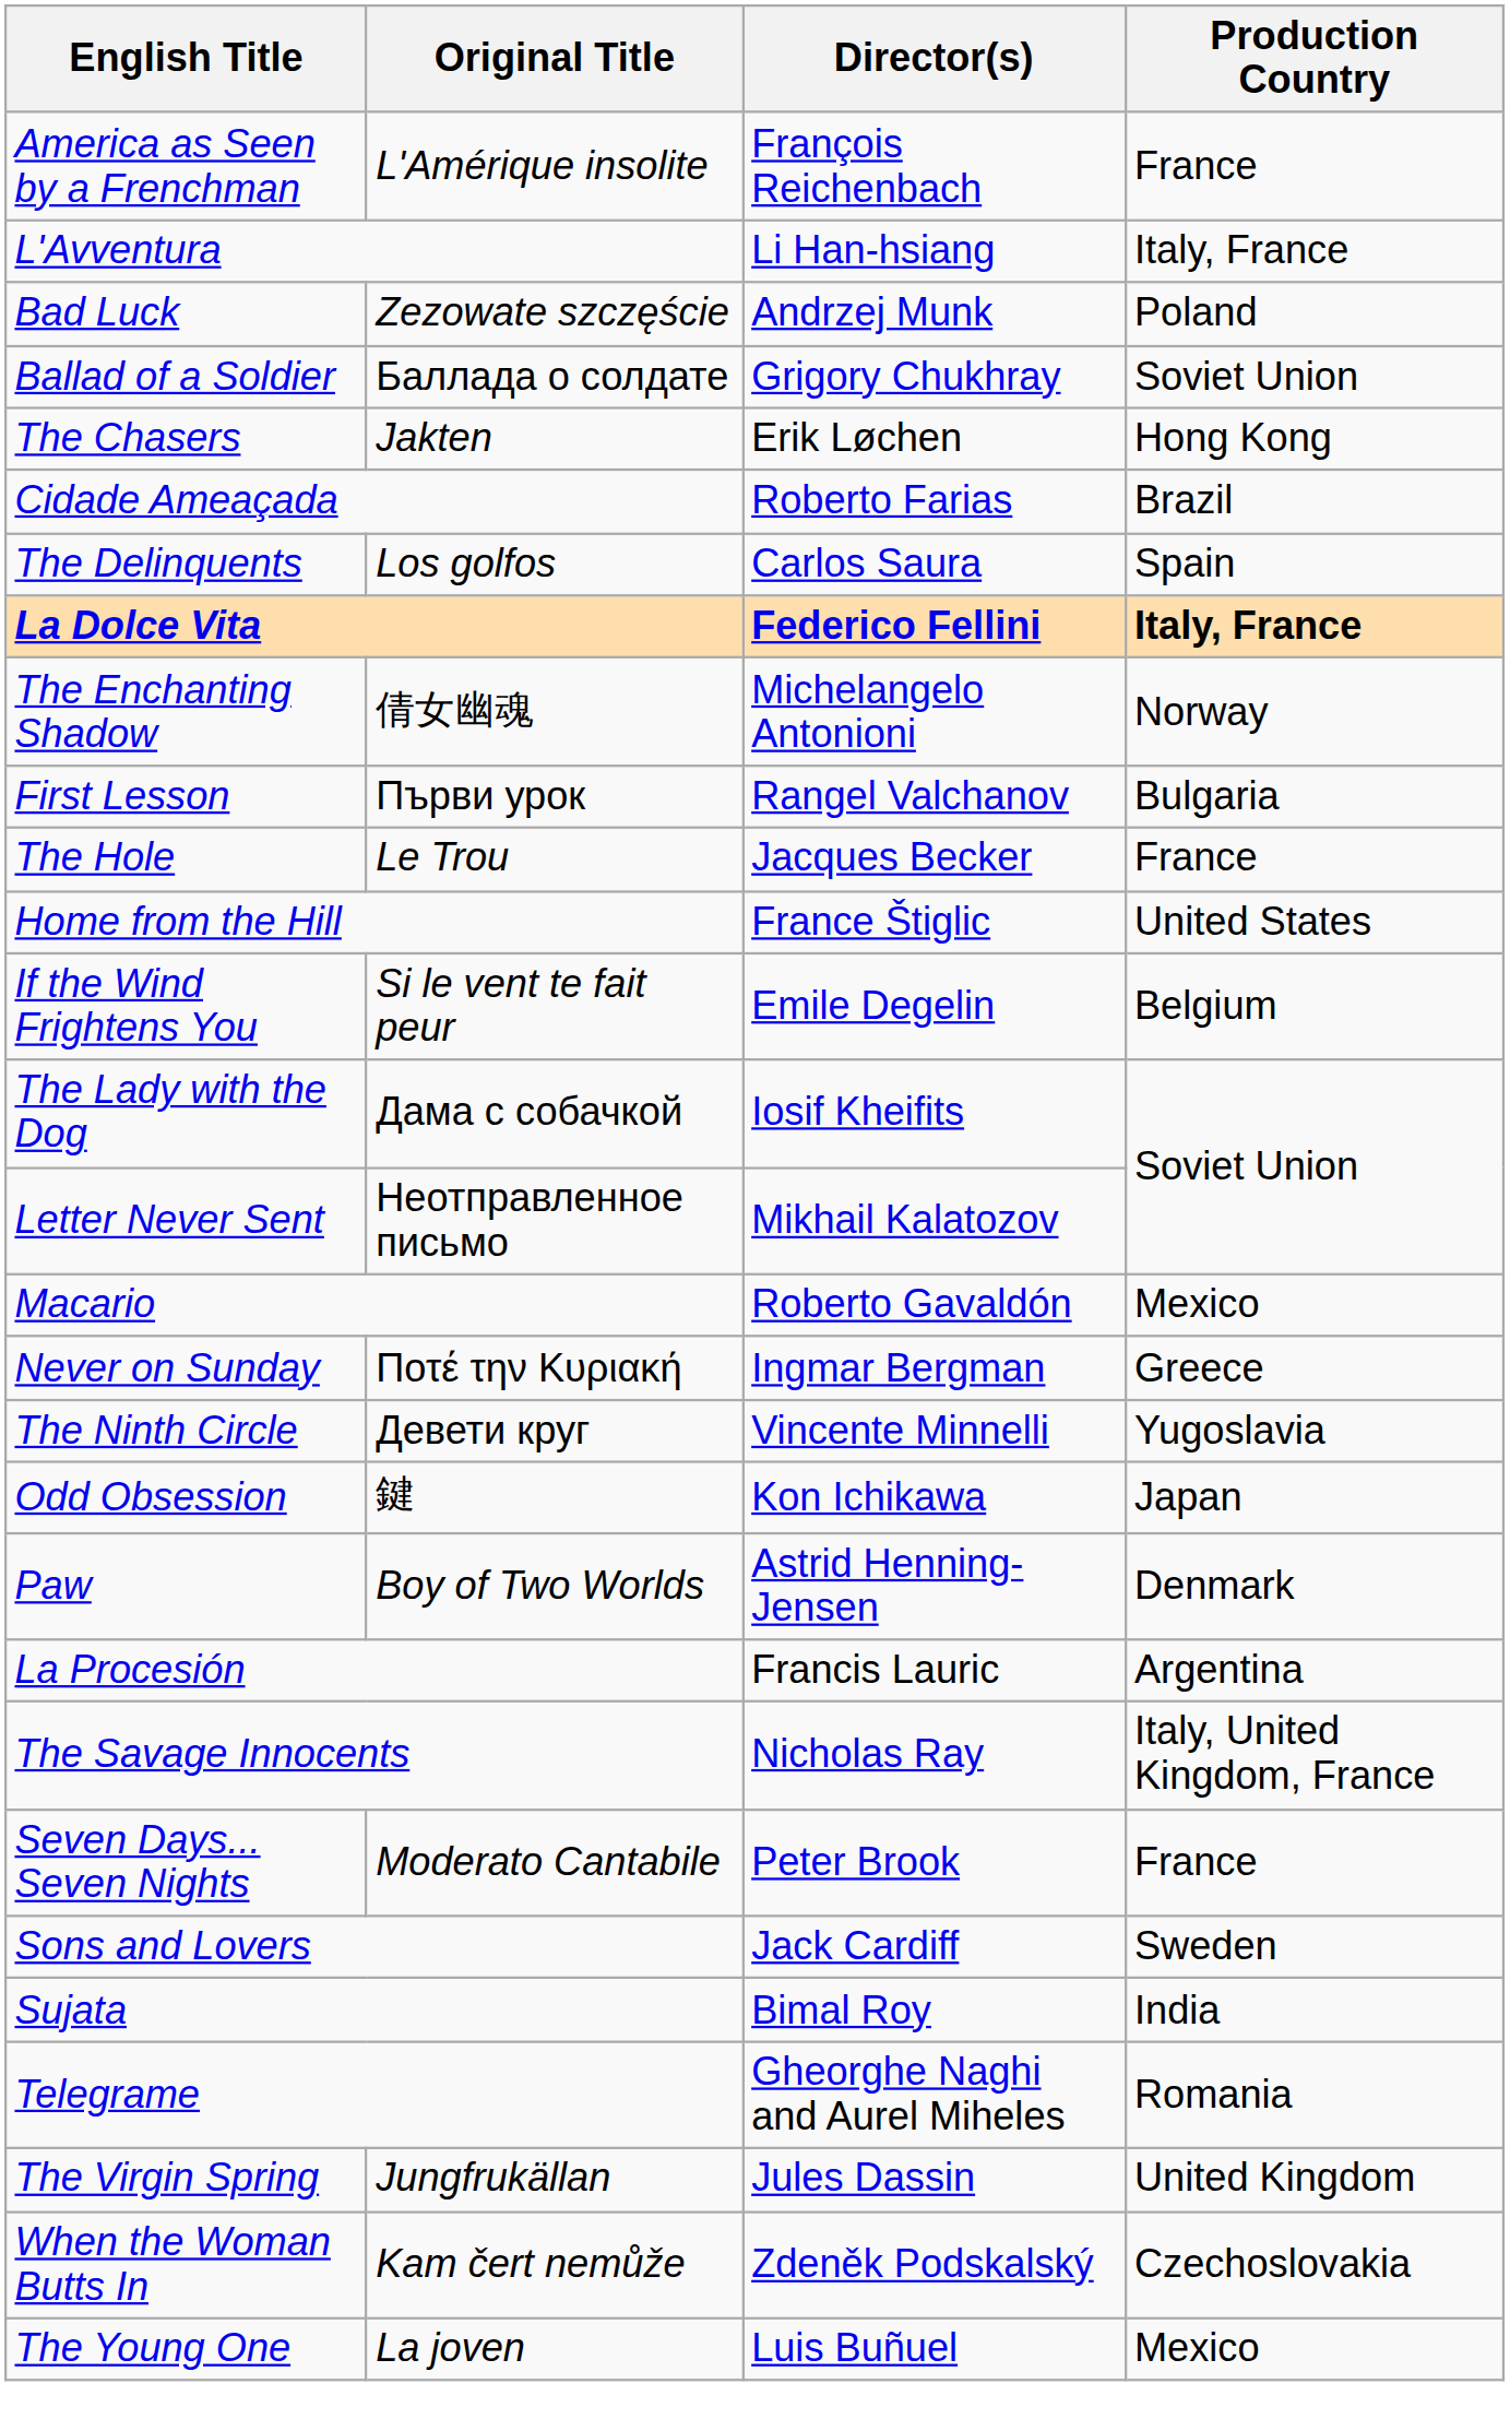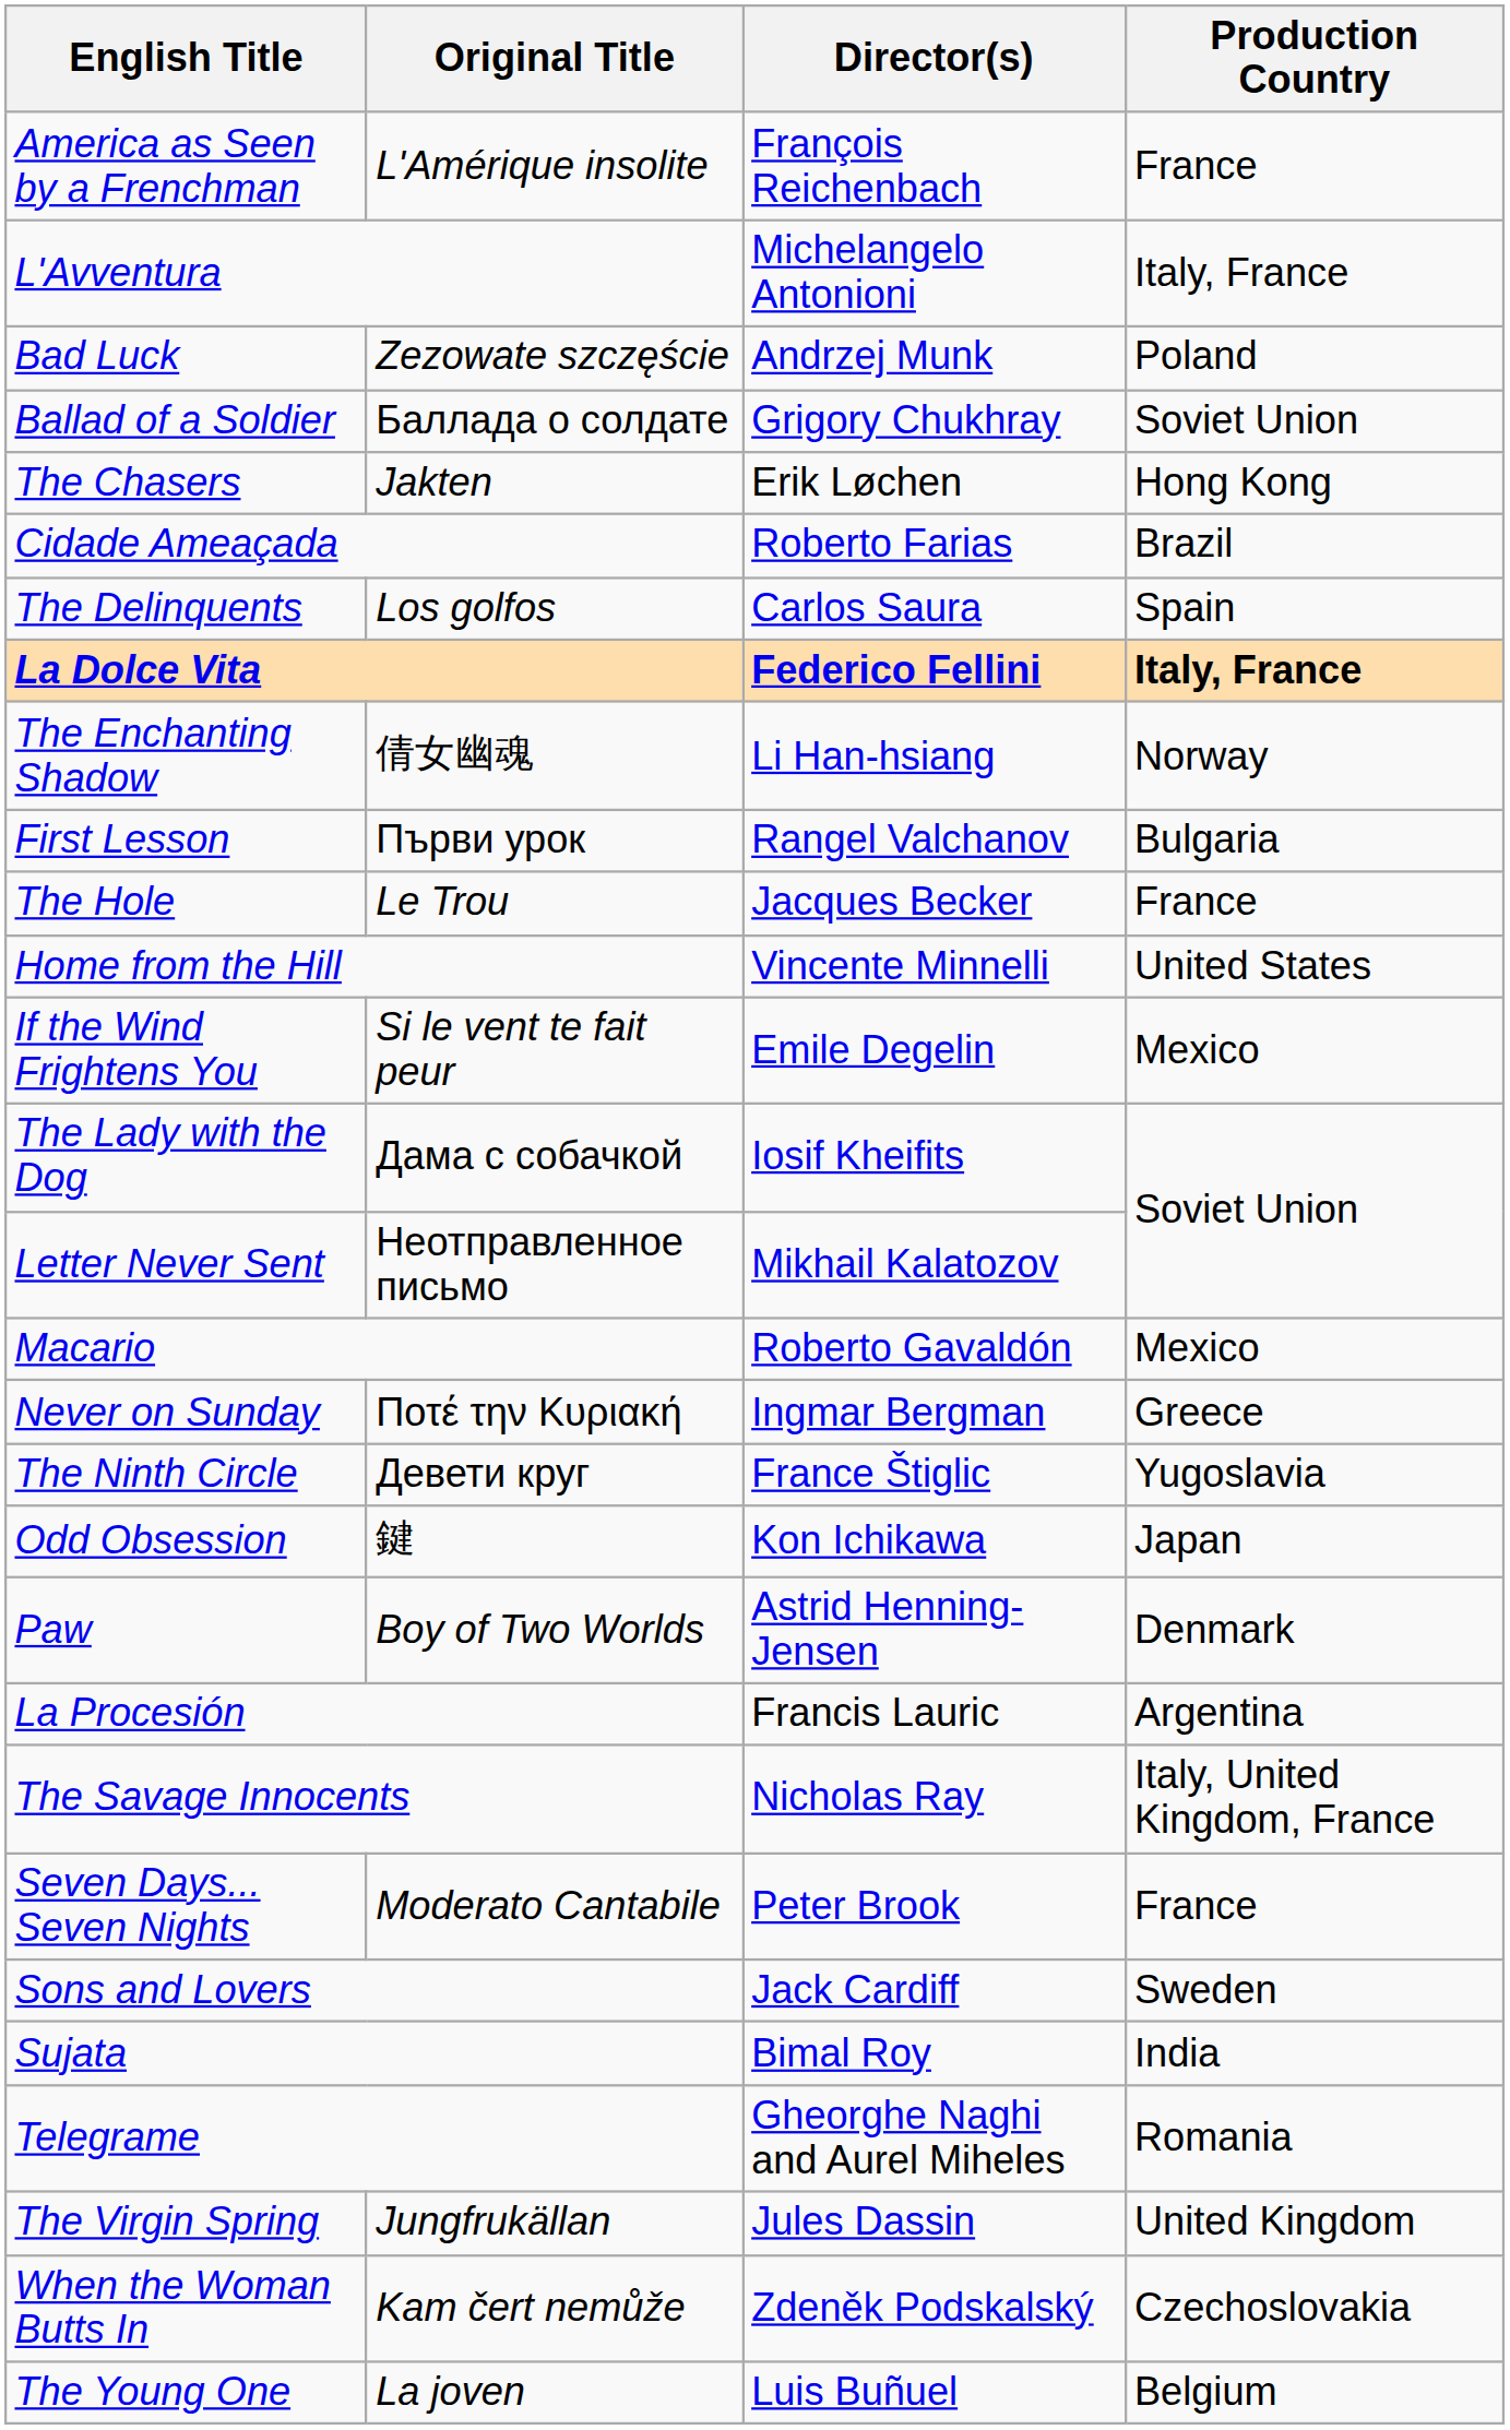 <table class="wikitable">
 <tr>
 <th>English Title</th>
 <th>Original Title</th>
 <th>Director(s)</th>
 <th>Production Country</th>
 </tr>
 <tr>
 <td><em><a href='#'>America as Seen by a Frenchman</a></em></td>
 <td><em>L'Amérique insolite</em></td>
 <td><a href='#'>François Reichenbach</a></td>
 <td>France</td>
 </tr>
 <tr>
 <td colspan="2"><em><a href='#'>L'Avventura</a></em></td>
-<td><a href='#'>Li Han-hsiang</a></td>
+<td><a href='#'>Michelangelo Antonioni</a></td>
 <td>Italy, France</td>
 </tr>
 <tr>
 <td><em><a href='#'>Bad Luck</a></em></td>
 <td><em>Zezowate szczęście</em></td>
 <td><a href='#'>Andrzej Munk</a></td>
 <td>Poland</td>
 </tr>
 <tr>
 <td><em><a href='#'>Ballad of a Soldier</a></em></td>
 <td>Баллада о солдате</td>
 <td><a href='#'>Grigory Chukhray</a></td>
 <td>Soviet Union</td>
 </tr>
 <tr>
 <td><em><a href='#'>The Chasers</a></em></td>
 <td><em>Jakten</em></td>
 <td>Erik Løchen</td>
 <td>Hong Kong</td>
 </tr>
 <tr>
 <td colspan="2"><em><a href='#'>Cidade Ameaçada</a></em></td>
 <td><a href='#'>Roberto Farias</a></td>
 <td>Brazil</td>
 </tr>
 <tr>
 <td><em><a href='#'>The Delinquents</a></em></td>
 <td><em>Los golfos</em></td>
 <td><a href='#'>Carlos Saura</a></td>
 <td>Spain</td>
 </tr>
 <tr style="background:#FFDEAD;">
 <td colspan="2"><strong><em><a href='#'>La Dolce Vita</a></em></strong></td>
 <td><strong><a href='#'>Federico Fellini</a></strong></td>
 <td><strong>Italy, France</strong></td>
 </tr>
 <tr>
 <td><em><a href='#'>The Enchanting Shadow</a></em></td>
 <td>倩女幽魂</td>
-<td><a href='#'>Michelangelo Antonioni</a></td>
+<td><a href='#'>Li Han-hsiang</a></td>
 <td>Norway</td>
 </tr>
 <tr>
 <td><em><a href='#'>First Lesson</a></em></td>
 <td>Първи урок</td>
 <td><a href='#'>Rangel Valchanov</a></td>
 <td>Bulgaria</td>
 </tr>
 <tr>
 <td><em><a href='#'>The Hole</a></em></td>
 <td><em>Le Trou</em></td>
 <td><a href='#'>Jacques Becker</a></td>
 <td>France</td>
 </tr>
 <tr>
 <td colspan="2"><em><a href='#'>Home from the Hill</a></em></td>
-<td><a href='#'>France Štiglic</a></td>
+<td><a href='#'>Vincente Minnelli</a></td>
 <td>United States</td>
 </tr>
 <tr>
 <td><em><a href='#'>If the Wind Frightens You</a></em></td>
 <td><em>Si le vent te fait peur</em></td>
 <td><a href='#'>Emile Degelin</a></td>
-<td>Belgium</td>
+<td>Mexico</td>
 </tr>
 <tr>
 <td><em><a href='#'>The Lady with the Dog</a></em></td>
 <td>Дама с собачкой</td>
 <td><a href='#'>Iosif Kheifits</a></td>
 <td rowspan="2">Soviet Union</td>
 </tr>
 <tr>
 <td><em><a href='#'>Letter Never Sent</a></em></td>
 <td>Неотправленное письмо</td>
 <td><a href='#'>Mikhail Kalatozov</a></td>
 </tr>
 <tr>
 <td colspan="2"><em><a href='#'>Macario</a></em></td>
 <td><a href='#'>Roberto Gavaldón</a></td>
 <td>Mexico</td>
 </tr>
 <tr>
 <td><em><a href='#'>Never on Sunday</a></em></td>
 <td>Ποτέ την Κυριακή</td>
 <td><a href='#'>Ingmar Bergman</a></td>
 <td>Greece</td>
 </tr>
 <tr>
 <td><em><a href='#'>The Ninth Circle</a></em></td>
 <td>Девети круг</td>
-<td><a href='#'>Vincente Minnelli</a></td>
+<td><a href='#'>France Štiglic</a></td>
 <td>Yugoslavia</td>
 </tr>
 <tr>
 <td><em><a href='#'>Odd Obsession</a></em></td>
 <td>鍵</td>
 <td><a href='#'>Kon Ichikawa</a></td>
 <td>Japan</td>
 </tr>
 <tr>
 <td><em><a href='#'>Paw</a></em></td>
 <td><em>Boy of Two Worlds</em></td>
 <td><a href='#'>Astrid Henning-Jensen</a></td>
 <td>Denmark</td>
 </tr>
 <tr>
 <td colspan="2"><em><a href='#'>La Procesión</a></em></td>
 <td>Francis Lauric</td>
 <td>Argentina</td>
 </tr>
 <tr>
 <td colspan="2"><em><a href='#'>The Savage Innocents</a></em></td>
 <td><a href='#'>Nicholas Ray</a></td>
 <td>Italy, United Kingdom, France</td>
 </tr>
 <tr>
 <td><em><a href='#'>Seven Days... Seven Nights</a></em></td>
 <td><em>Moderato Cantabile</em></td>
 <td><a href='#'>Peter Brook</a></td>
 <td>France</td>
 </tr>
 <tr>
 <td colspan="2"><em><a href='#'>Sons and Lovers</a></em></td>
 <td><a href='#'>Jack Cardiff</a></td>
 <td>Sweden</td>
 </tr>
 <tr>
 <td colspan="2"><em><a href='#'>Sujata</a></em></td>
 <td><a href='#'>Bimal Roy</a></td>
 <td>India</td>
 </tr>
 <tr>
 <td colspan="2"><em><a href='#'>Telegrame</a></em></td>
 <td><a href='#'>Gheorghe Naghi</a> and Aurel Miheles</td>
 <td>Romania</td>
 </tr>
 <tr>
 <td><em><a href='#'>The Virgin Spring</a></em></td>
 <td><em>Jungfrukällan</em></td>
 <td><a href='#'>Jules Dassin</a></td>
 <td>United Kingdom</td>
 </tr>
 <tr>
 <td><em><a href='#'>When the Woman Butts In</a></em></td>
 <td><em>Kam čert nemůže</em></td>
 <td><a href='#'>Zdeněk Podskalský</a></td>
 <td>Czechoslovakia</td>
 </tr>
 <tr>
 <td><em><a href='#'>The Young One</a></em></td>
 <td><em>La joven</em></td>
 <td><a href='#'>Luis Buñuel</a></td>
-<td>Mexico</td>
+<td>Belgium</td>
 </tr>
 </table>
